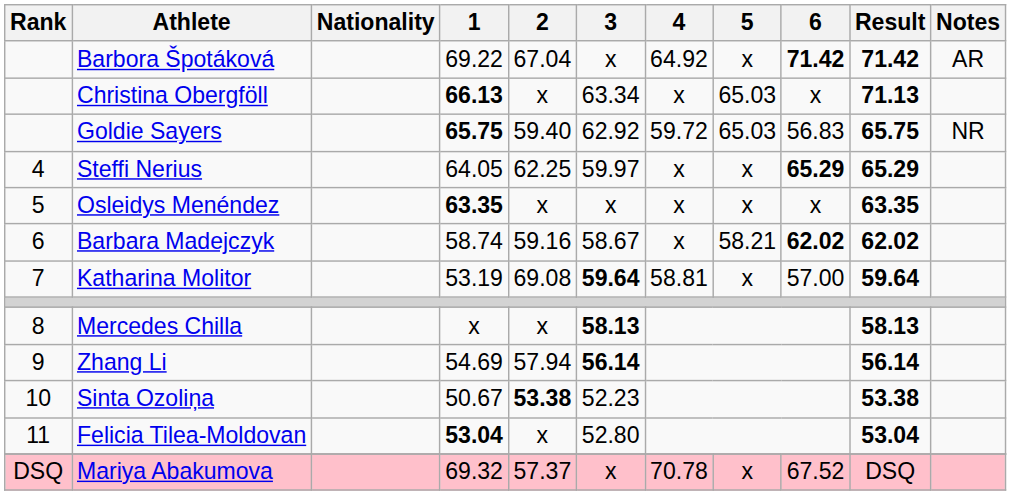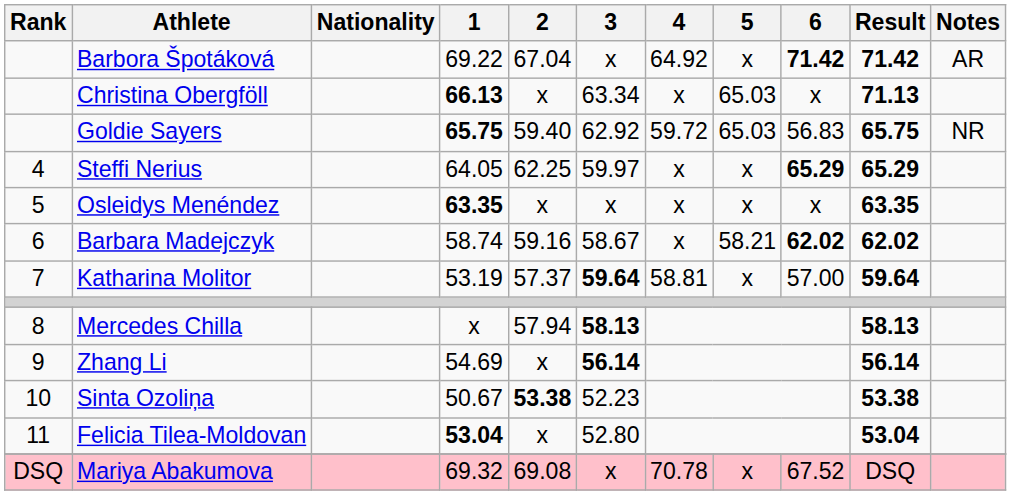 <table class="wikitable sortable" style="text-align:center">
 <tr>
 <th>Rank</th>
 <th>Athlete</th>
 <th>Nationality</th>
 <th>1</th>
 <th>2</th>
 <th>3</th>
 <th>4</th>
 <th>5</th>
 <th>6</th>
 <th>Result</th>
 <th>Notes</th>
 </tr>
 <tr>
 <td></td>
 <td align="left"><a href='#'>Barbora Špotáková</a></td>
 <td align="left"></td>
 <td>69.22</td>
 <td>67.04</td>
 <td>x</td>
 <td>64.92</td>
 <td>x</td>
 <td><strong>71.42</strong></td>
 <td><strong>71.42</strong></td>
 <td>AR</td>
 </tr>
 <tr>
 <td></td>
 <td align="left"><a href='#'>Christina Obergföll</a></td>
 <td align="left"></td>
 <td><strong>66.13</strong></td>
 <td>x</td>
 <td>63.34</td>
 <td>x</td>
 <td>65.03</td>
 <td>x</td>
 <td><strong>71.13</strong></td>
 <td></td>
 </tr>
 <tr>
 <td></td>
 <td align="left"><a href='#'>Goldie Sayers</a></td>
 <td align="left"></td>
 <td><strong>65.75</strong></td>
 <td>59.40</td>
 <td>62.92</td>
 <td>59.72</td>
 <td>65.03</td>
 <td>56.83</td>
 <td><strong>65.75</strong></td>
 <td>NR</td>
 </tr>
 <tr>
 <td>4</td>
 <td align="left"><a href='#'>Steffi Nerius</a></td>
 <td align="left"></td>
 <td>64.05</td>
 <td>62.25</td>
 <td>59.97</td>
 <td>x</td>
 <td>x</td>
 <td><strong>65.29</strong></td>
 <td><strong>65.29</strong></td>
 <td></td>
 </tr>
 <tr>
 <td>5</td>
 <td align="left"><a href='#'>Osleidys Menéndez</a></td>
 <td align="left"></td>
 <td><strong>63.35</strong></td>
 <td>x</td>
 <td>x</td>
 <td>x</td>
 <td>x</td>
 <td>x</td>
 <td><strong>63.35</strong></td>
 <td></td>
 </tr>
 <tr>
 <td>6</td>
 <td align="left"><a href='#'>Barbara Madejczyk</a></td>
 <td align="left"></td>
 <td>58.74</td>
 <td>59.16</td>
 <td>58.67</td>
 <td>x</td>
 <td>58.21</td>
 <td><strong>62.02</strong></td>
 <td><strong>62.02</strong></td>
 <td></td>
 </tr>
 <tr>
 <td>7</td>
 <td align="left"><a href='#'>Katharina Molitor</a></td>
 <td align="left"></td>
 <td>53.19</td>
-<td>69.08</td>
+<td>57.37</td>
 <td><strong>59.64</strong></td>
 <td>58.81</td>
 <td>x</td>
 <td>57.00</td>
 <td><strong>59.64</strong></td>
 <td></td>
 </tr>
 <tr>
 <td colspan=11 bgcolor=lightgray></td>
 </tr>
 <tr>
 <td>8</td>
 <td align="left"><a href='#'>Mercedes Chilla</a></td>
 <td align="left"></td>
 <td>x</td>
-<td>x</td>
+<td>57.94</td>
 <td><strong>58.13</strong></td>
 <td colspan=3></td>
 <td><strong>58.13</strong></td>
 <td></td>
 </tr>
 <tr>
 <td>9</td>
 <td align="left"><a href='#'>Zhang Li</a></td>
 <td align="left"></td>
 <td>54.69</td>
-<td>57.94</td>
+<td>x</td>
 <td><strong>56.14</strong></td>
 <td colspan=3></td>
 <td><strong>56.14</strong></td>
 <td></td>
 </tr>
 <tr>
 <td>10</td>
 <td align="left"><a href='#'>Sinta Ozoliņa</a></td>
 <td align="left"></td>
 <td>50.67</td>
 <td><strong>53.38</strong></td>
 <td>52.23</td>
 <td colspan=3></td>
 <td><strong>53.38</strong></td>
 <td></td>
 </tr>
 <tr>
 <td>11</td>
 <td align="left"><a href='#'>Felicia Tilea-Moldovan</a></td>
 <td align="left"></td>
 <td><strong>53.04</strong></td>
 <td>x</td>
 <td>52.80</td>
 <td colspan=3></td>
 <td><strong>53.04</strong></td>
 <td></td>
 </tr>
 <tr>
 </tr>
 <tr bgcolor=pink>
 <td>DSQ</td>
 <td align="left"><a href='#'>Mariya Abakumova</a></td>
 <td align="left"></td>
 <td>69.32</td>
-<td>57.37</td>
+<td>69.08</td>
 <td>x</td>
 <td>70.78</td>
 <td>x</td>
 <td>67.52</td>
 <td>DSQ</td>
 <td></td>
 </tr>
 </table>
